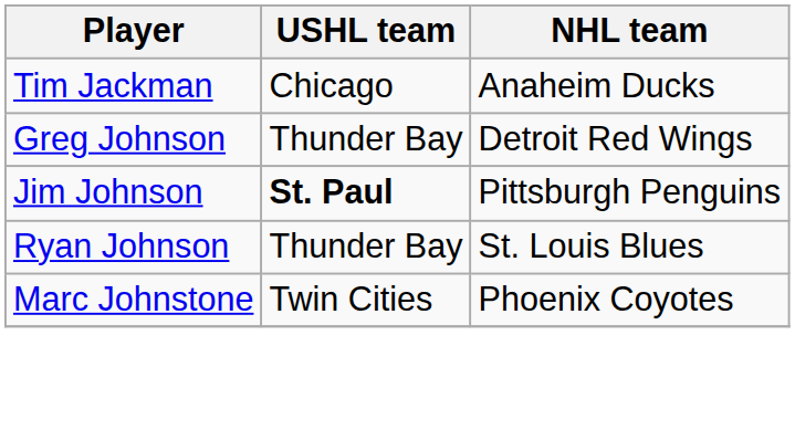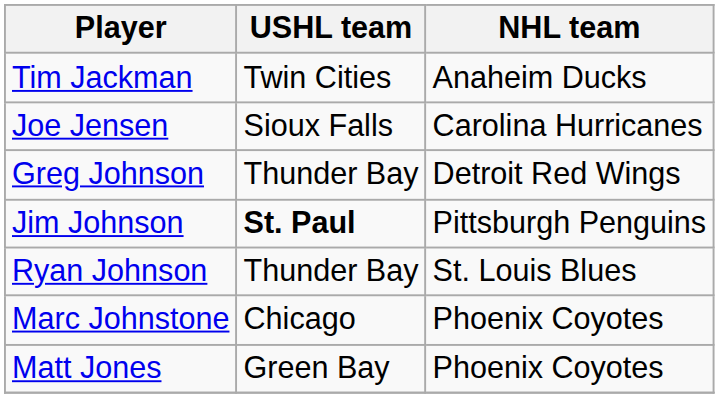 <table class="wikitable">
 <tr>
 <th>Player</th>
 <th>USHL team</th>
 <th>NHL team</th>
 </tr>
 <tr>
 <td><a href='#'>Tim Jackman</a></td>
-<td>Chicago</td>
+<td>Twin Cities</td>
 <td>Anaheim Ducks</td>
+</tr>
+<tr>
+<td><a href='#'>Joe Jensen</a></td>
+<td>Sioux Falls</td>
+<td>Carolina Hurricanes</td>
 </tr>
 <tr>
 <td><a href='#'>Greg Johnson</a></td>
 <td>Thunder Bay</td>
 <td>Detroit Red Wings</td>
 </tr>
 <tr>
 <td><a href='#'>Jim Johnson</a></td>
 <td><strong>St. Paul</strong></td>
 <td>Pittsburgh Penguins</td>
 </tr>
 <tr>
 <td><a href='#'>Ryan Johnson</a></td>
 <td>Thunder Bay</td>
 <td>St. Louis Blues</td>
 </tr>
 <tr>
 <td><a href='#'>Marc Johnstone</a></td>
-<td>Twin Cities</td>
+<td>Chicago</td>
+<td>Phoenix Coyotes</td>
+</tr>
+<tr>
+<td><a href='#'>Matt Jones</a></td>
+<td>Green Bay</td>
 <td>Phoenix Coyotes</td>
 </tr>
 <tr>
 </tr>
 </table>
